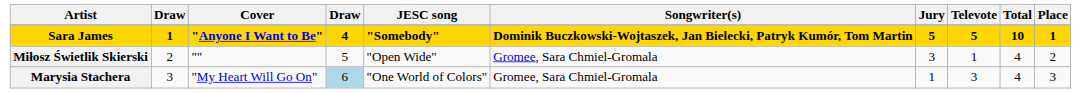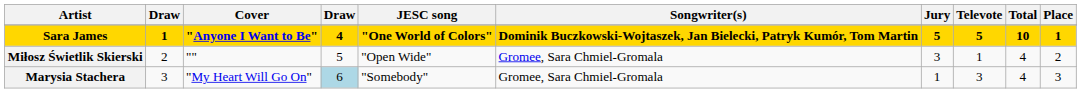 <table class="sortable wikitable plainrowheaders" style="margin: 1em auto 1em auto;">
 <tr>
 <th scope="col">Artist</th>
 <th scope="col">Draw</th>
 <th scope="col">Cover</th>
 <th scope="col">Draw</th>
 <th scope="col">JESC song</th>
 <th scope="col">Songwriter(s)</th>
 <th scope="col">Jury</th>
 <th scope="col">Televote</th>
 <th scope="col">Total</th>
 <th scope="col">Place</th>
 </tr>
 <tr>
 </tr>
 <tr style="font-weight:bold; background:gold;">
 <th style="font-weight:bold; background:gold;" scope="row">Sara James</th>
 <td align="center">1</td>
 <td>"<a href='#'>Anyone I Want to Be</a>"</td>
 <td align="center">4</td>
-<td>"Somebody"</td>
+<td>"One World of Colors"</td>
 <td>Dominik Buczkowski-Wojtaszek, Jan Bielecki, Patryk Kumór, Tom Martin</td>
 <td align="center">5</td>
 <td align="center">5</td>
 <td align="center">10</td>
 <td align="center">1</td>
 </tr>
 <tr>
 <th scope="row">Miłosz Świetlik Skierski</th>
 <td align="center">2</td>
 <td>""</td>
 <td align="center">5</td>
 <td>"Open Wide"</td>
 <td><a href='#'>Gromee</a>, Sara Chmiel-Gromala</td>
 <td align="center">3</td>
 <td align="center">1</td>
 <td align="center">4</td>
 <td align="center">2</td>
 </tr>
 <tr>
 <th scope="row">Marysia Stachera</th>
 <td align="center">3</td>
 <td>"<a href='#'>My Heart Will Go On</a>"</td>
 <td align="center" style="background: lightblue;">6</td>
-<td>"One World of Colors"</td>
+<td>"Somebody"</td>
 <td>Gromee, Sara Chmiel-Gromala</td>
 <td align="center">1</td>
 <td align="center">3</td>
 <td align="center">4</td>
 <td align="center">3</td>
 </tr>
 </table>
